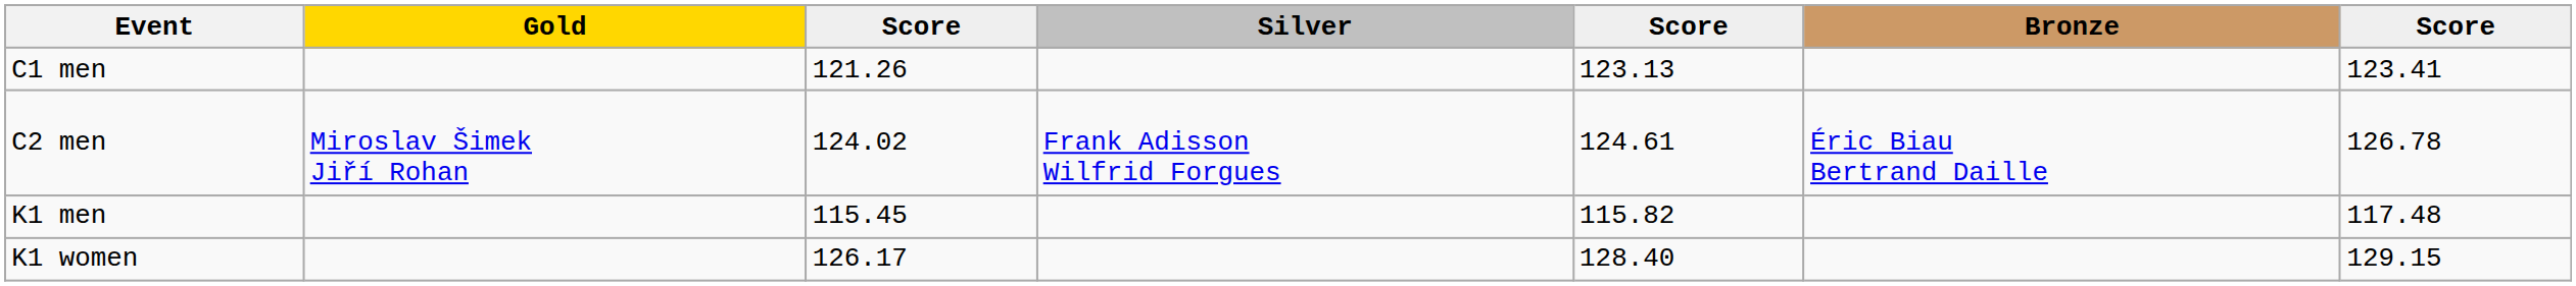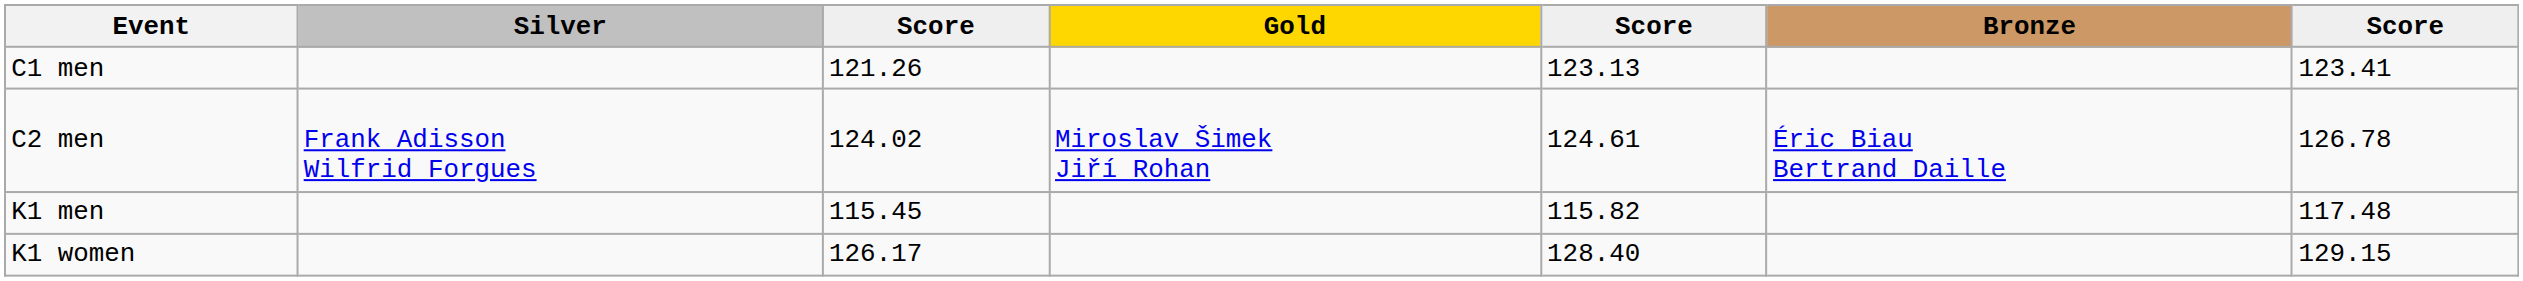 <table class="wikitable" width=100%>
 <tr>
 <th>Event</th>
+<td align=center bgcolor="silver"><strong>Silver</strong></td>
+<td align=center bgcolor="EFEFEF"><strong>Score</strong></td>
 <td align=center bgcolor="gold"><strong>Gold</strong></td>
-<td align=center bgcolor="EFEFEF"><strong>Score</strong></td>
-<td align=center bgcolor="silver"><strong>Silver</strong></td>
 <td align=center bgcolor="EFEFEF"><strong>Score</strong></td>
 <td align=center bgcolor="CC9966"><strong>Bronze</strong></td>
 <td align=center bgcolor="EFEFEF"><strong>Score</strong></td>
 </tr>
 <tr>
 <td>C1 men</td>
 <td></td>
 <td>121.26</td>
 <td></td>
 <td>123.13</td>
 <td></td>
 <td>123.41</td>
 </tr>
 <tr>
 <td>C2 men</td>
+<td><br><a href='#'>Frank Adisson</a><br><a href='#'>Wilfrid Forgues</a></td>
+<td>124.02</td>
 <td><br><a href='#'>Miroslav Šimek</a><br><a href='#'>Jiří Rohan</a></td>
-<td>124.02</td>
-<td><br><a href='#'>Frank Adisson</a><br><a href='#'>Wilfrid Forgues</a></td>
 <td>124.61</td>
 <td><br><a href='#'>Éric Biau</a><br><a href='#'>Bertrand Daille</a></td>
 <td>126.78</td>
 </tr>
 <tr>
 <td>K1 men</td>
 <td></td>
 <td>115.45</td>
 <td></td>
 <td>115.82</td>
 <td></td>
 <td>117.48</td>
 </tr>
 <tr>
 <td>K1 women</td>
 <td></td>
 <td>126.17</td>
 <td></td>
 <td>128.40</td>
 <td></td>
 <td>129.15</td>
 </tr>
 </table>
